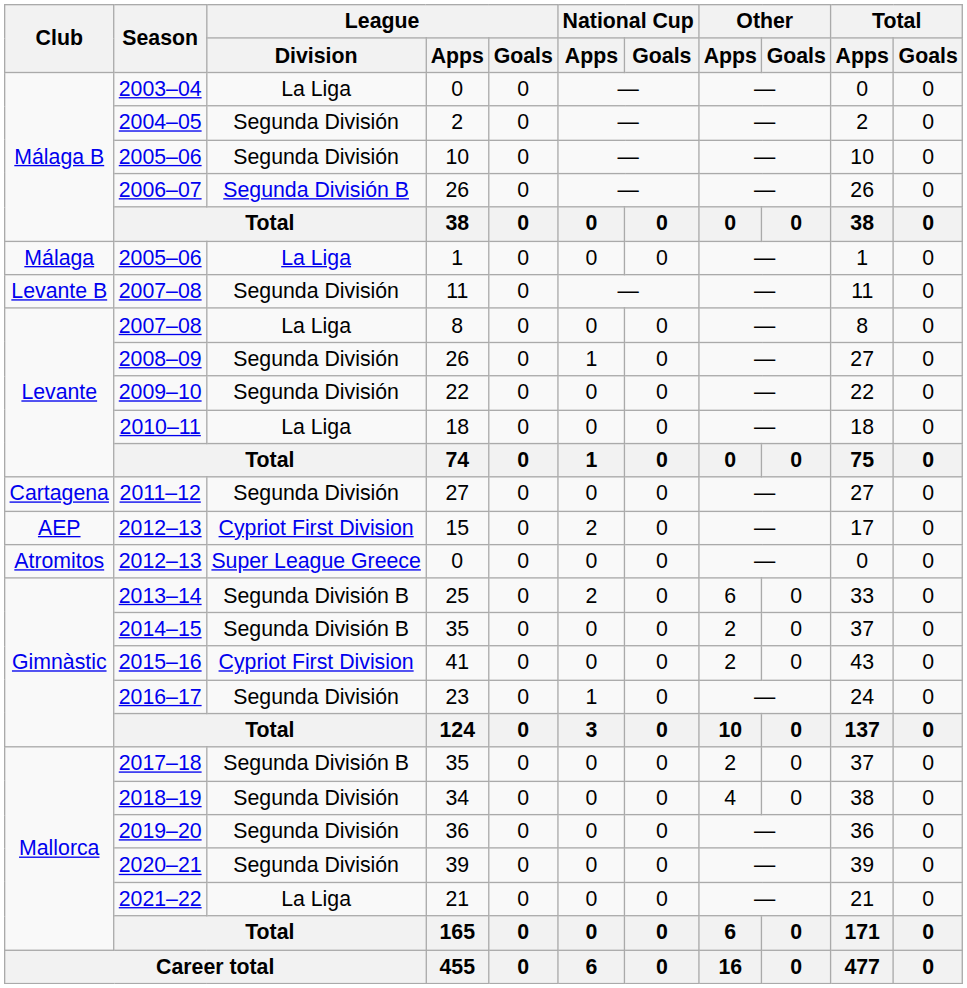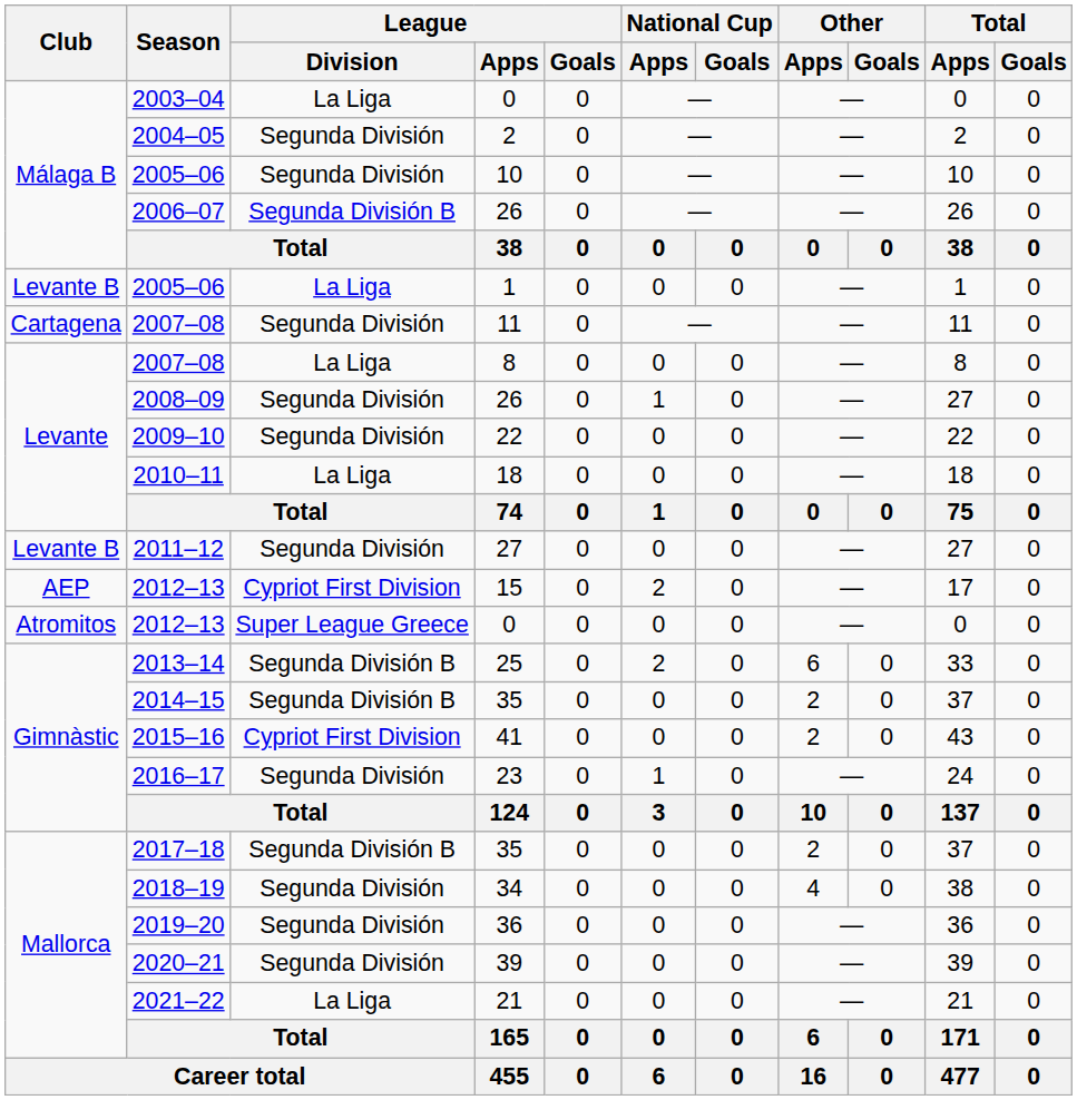 <table class="wikitable" style="text-align:center">
 <tr>
 <th rowspan="2">Club</th>
 <th rowspan="2">Season</th>
 <th colspan="3">League</th>
 <th colspan="2">National Cup</th>
 <th colspan="2">Other</th>
 <th colspan="2">Total</th>
 </tr>
 <tr>
 <th>Division</th>
 <th>Apps</th>
 <th>Goals</th>
 <th>Apps</th>
 <th>Goals</th>
 <th>Apps</th>
 <th>Goals</th>
 <th>Apps</th>
 <th>Goals</th>
 </tr>
 <tr>
 <td rowspan="5"><a href='#'>Málaga B</a></td>
 <td><a href='#'>2003–04</a></td>
 <td>La Liga</td>
 <td>0</td>
 <td>0</td>
 <td colspan="2">—</td>
 <td colspan="2">—</td>
 <td>0</td>
 <td>0</td>
 </tr>
 <tr>
 <td><a href='#'>2004–05</a></td>
 <td>Segunda División</td>
 <td>2</td>
 <td>0</td>
 <td colspan="2">—</td>
 <td colspan="2">—</td>
 <td>2</td>
 <td>0</td>
 </tr>
 <tr>
 <td><a href='#'>2005–06</a></td>
 <td>Segunda División</td>
 <td>10</td>
 <td>0</td>
 <td colspan="2">—</td>
 <td colspan="2">—</td>
 <td>10</td>
 <td>0</td>
 </tr>
 <tr>
 <td><a href='#'>2006–07</a></td>
 <td><a href='#'>Segunda División B</a></td>
 <td>26</td>
 <td>0</td>
 <td colspan="2">—</td>
 <td colspan="2">—</td>
 <td>26</td>
 <td>0</td>
 </tr>
 <tr>
 <th colspan="2">Total</th>
 <th>38</th>
 <th>0</th>
 <th>0</th>
 <th>0</th>
 <th>0</th>
 <th>0</th>
 <th>38</th>
 <th>0</th>
 </tr>
 <tr>
-<td><a href='#'>Málaga</a></td>
+<td><a href='#'>Levante B</a></td>
 <td><a href='#'>2005–06</a></td>
 <td><a href='#'>La Liga</a></td>
 <td>1</td>
 <td>0</td>
 <td>0</td>
 <td>0</td>
 <td colspan="2">—</td>
 <td>1</td>
 <td>0</td>
 </tr>
 <tr>
-<td><a href='#'>Levante B</a></td>
+<td><a href='#'>Cartagena</a></td>
 <td><a href='#'>2007–08</a></td>
 <td>Segunda División</td>
 <td>11</td>
 <td>0</td>
 <td colspan="2">—</td>
 <td colspan="2">—</td>
 <td>11</td>
 <td>0</td>
 </tr>
 <tr>
 <td rowspan="5"><a href='#'>Levante</a></td>
 <td><a href='#'>2007–08</a></td>
 <td>La Liga</td>
 <td>8</td>
 <td>0</td>
 <td>0</td>
 <td>0</td>
 <td colspan="2">—</td>
 <td>8</td>
 <td>0</td>
 </tr>
 <tr>
 <td><a href='#'>2008–09</a></td>
 <td>Segunda División</td>
 <td>26</td>
 <td>0</td>
 <td>1</td>
 <td>0</td>
 <td colspan="2">—</td>
 <td>27</td>
 <td>0</td>
 </tr>
 <tr>
 <td><a href='#'>2009–10</a></td>
 <td>Segunda División</td>
 <td>22</td>
 <td>0</td>
 <td>0</td>
 <td>0</td>
 <td colspan="2">—</td>
 <td>22</td>
 <td>0</td>
 </tr>
 <tr>
 <td><a href='#'>2010–11</a></td>
 <td>La Liga</td>
 <td>18</td>
 <td>0</td>
 <td>0</td>
 <td>0</td>
 <td colspan="2">—</td>
 <td>18</td>
 <td>0</td>
 </tr>
 <tr>
 <th colspan="2">Total</th>
 <th>74</th>
 <th>0</th>
 <th>1</th>
 <th>0</th>
 <th>0</th>
 <th>0</th>
 <th>75</th>
 <th>0</th>
 </tr>
 <tr>
-<td><a href='#'>Cartagena</a></td>
+<td><a href='#'>Levante B</a></td>
 <td><a href='#'>2011–12</a></td>
 <td>Segunda División</td>
 <td>27</td>
 <td>0</td>
 <td>0</td>
 <td>0</td>
 <td colspan="2">—</td>
 <td>27</td>
 <td>0</td>
 </tr>
 <tr>
 <td><a href='#'>AEP</a></td>
 <td><a href='#'>2012–13</a></td>
 <td><a href='#'>Cypriot First Division</a></td>
 <td>15</td>
 <td>0</td>
 <td>2</td>
 <td>0</td>
 <td colspan="2">—</td>
 <td>17</td>
 <td>0</td>
 </tr>
 <tr>
 <td><a href='#'>Atromitos</a></td>
 <td><a href='#'>2012–13</a></td>
 <td><a href='#'>Super League Greece</a></td>
 <td>0</td>
 <td>0</td>
 <td>0</td>
 <td>0</td>
 <td colspan="2">—</td>
 <td>0</td>
 <td>0</td>
 </tr>
 <tr>
 <td rowspan="5"><a href='#'>Gimnàstic</a></td>
 <td><a href='#'>2013–14</a></td>
 <td>Segunda División B</td>
 <td>25</td>
 <td>0</td>
 <td>2</td>
 <td>0</td>
 <td>6</td>
 <td>0</td>
 <td>33</td>
 <td>0</td>
 </tr>
 <tr>
 <td><a href='#'>2014–15</a></td>
 <td>Segunda División B</td>
 <td>35</td>
 <td>0</td>
 <td>0</td>
 <td>0</td>
 <td>2</td>
 <td>0</td>
 <td>37</td>
 <td>0</td>
 </tr>
 <tr>
 <td><a href='#'>2015–16</a></td>
 <td><a href='#'>Cypriot First Division</a></td>
 <td>41</td>
 <td>0</td>
 <td>0</td>
 <td>0</td>
 <td>2</td>
 <td>0</td>
 <td>43</td>
 <td>0</td>
 </tr>
 <tr>
 <td><a href='#'>2016–17</a></td>
 <td>Segunda División</td>
 <td>23</td>
 <td>0</td>
 <td>1</td>
 <td>0</td>
 <td colspan="2">—</td>
 <td>24</td>
 <td>0</td>
 </tr>
 <tr>
 <th colspan="2">Total</th>
 <th>124</th>
 <th>0</th>
 <th>3</th>
 <th>0</th>
 <th>10</th>
 <th>0</th>
 <th>137</th>
 <th>0</th>
 </tr>
 <tr>
 <td rowspan="6"><a href='#'>Mallorca</a></td>
 <td><a href='#'>2017–18</a></td>
 <td>Segunda División B</td>
 <td>35</td>
 <td>0</td>
 <td>0</td>
 <td>0</td>
 <td>2</td>
 <td>0</td>
 <td>37</td>
 <td>0</td>
 </tr>
 <tr>
 <td><a href='#'>2018–19</a></td>
 <td>Segunda División</td>
 <td>34</td>
 <td>0</td>
 <td>0</td>
 <td>0</td>
 <td>4</td>
 <td>0</td>
 <td>38</td>
 <td>0</td>
 </tr>
 <tr>
 <td><a href='#'>2019–20</a></td>
 <td>Segunda División</td>
 <td>36</td>
 <td>0</td>
 <td>0</td>
 <td>0</td>
 <td colspan="2">—</td>
 <td>36</td>
 <td>0</td>
 </tr>
 <tr>
 <td><a href='#'>2020–21</a></td>
 <td>Segunda División</td>
 <td>39</td>
 <td>0</td>
 <td>0</td>
 <td>0</td>
 <td colspan="2">—</td>
 <td>39</td>
 <td>0</td>
 </tr>
 <tr>
 <td><a href='#'>2021–22</a></td>
 <td>La Liga</td>
 <td>21</td>
 <td>0</td>
 <td>0</td>
 <td>0</td>
 <td colspan="2">—</td>
 <td>21</td>
 <td>0</td>
 </tr>
 <tr>
 <th colspan="2">Total</th>
 <th>165</th>
 <th>0</th>
 <th>0</th>
 <th>0</th>
 <th>6</th>
 <th>0</th>
 <th>171</th>
 <th>0</th>
 </tr>
 <tr>
 <th colspan="3">Career total</th>
 <th>455</th>
 <th>0</th>
 <th>6</th>
 <th>0</th>
 <th>16</th>
 <th>0</th>
 <th>477</th>
 <th>0</th>
 </tr>
 </table>
